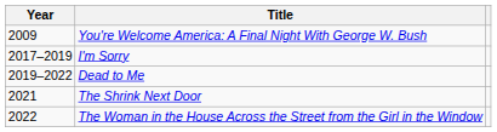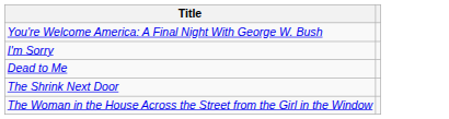 <table class="wikitable sortable">
 <tr>
-<th>Year</th>
 <th>Title</th>
 <th class="unsortable"></th>
 </tr>
 <tr>
-<td>2009</td>
 <td><em><a href='#'>You're Welcome America: A Final Night With George W. Bush</a></em></td>
 <td></td>
 </tr>
 <tr>
-<td>2017–2019</td>
 <td><em><a href='#'>I'm Sorry</a></em></td>
 <td></td>
 </tr>
 <tr>
-<td>2019–2022</td>
 <td><em><a href='#'>Dead to Me</a></em></td>
 <td></td>
 </tr>
 <tr>
-<td>2021</td>
 <td><em><a href='#'>The Shrink Next Door</a></em></td>
 <td></td>
 </tr>
 <tr>
-<td>2022</td>
 <td><em><a href='#'>The Woman in the House Across the Street from the Girl in the Window</a></em></td>
 <td></td>
 </tr>
 </table>
